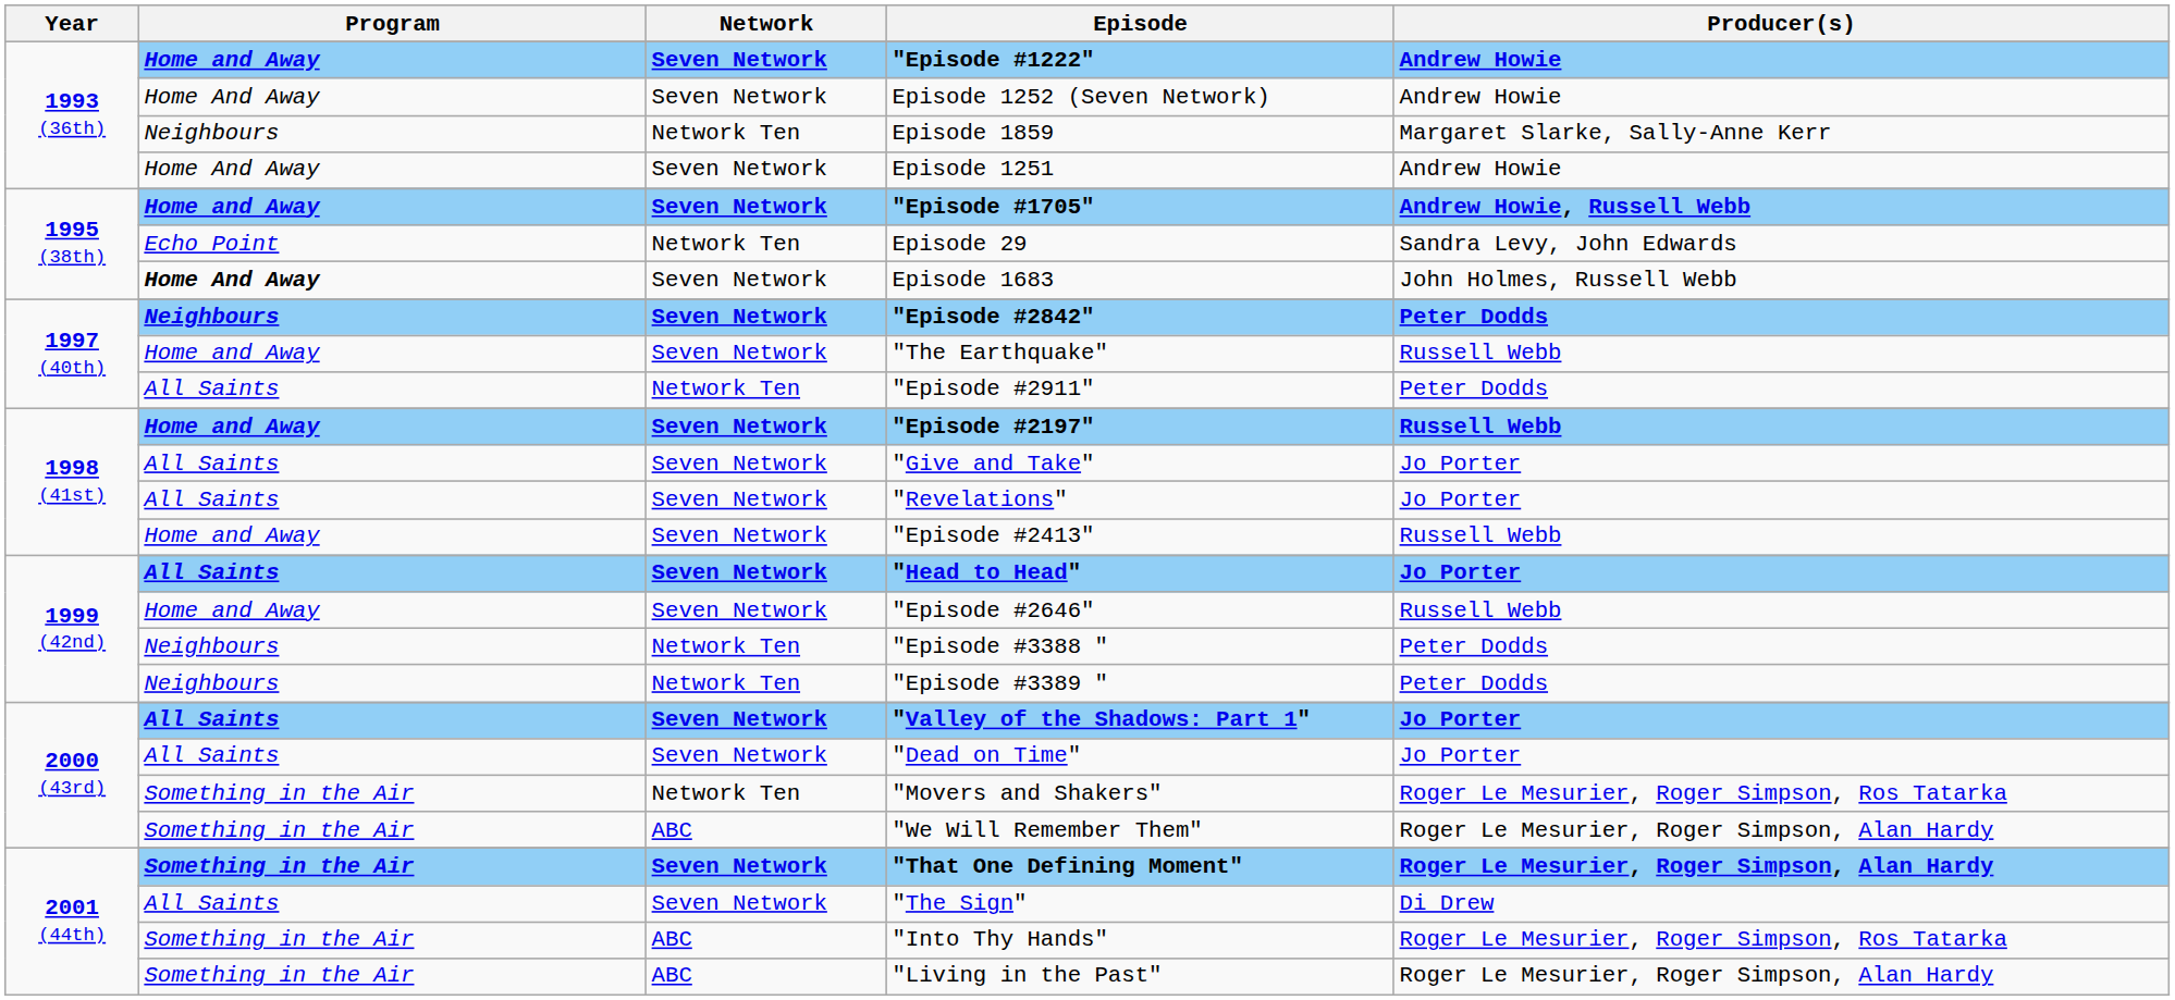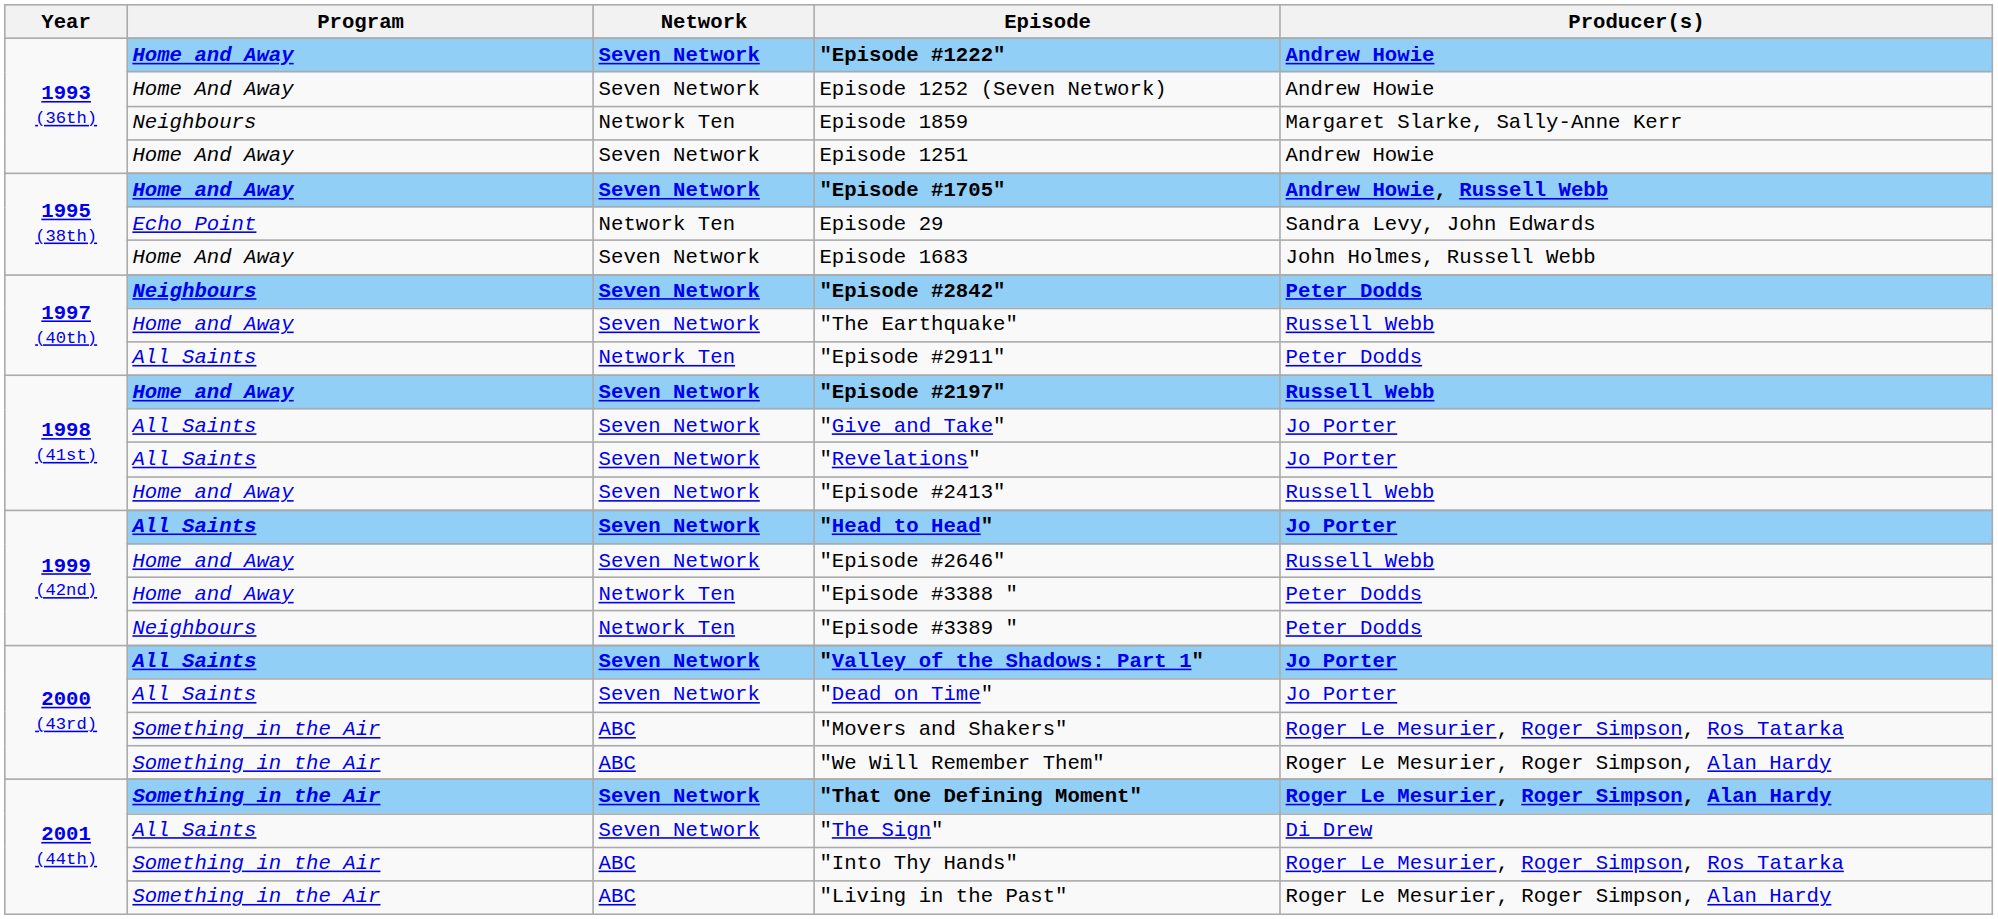 <table class="sortable wikitable">
 <tr>
 <th width="5%">Year</th>
 <th width="19%">Program</th>
 <th width="9%">Network</th>
 <th width="19%">Episode</th>
 <th width="29%">Producer(s)</th>
 </tr>
 <tr>
 <td rowspan=5 align="center"><strong><a href='#'>1993</a></strong><br><small><a href='#'>(36th)</a></small></td>
 </tr>
 <tr style="background:#91CFF6">
 <td><strong><em><a href='#'>Home and Away</a></em></strong></td>
 <td><strong><a href='#'>Seven Network</a></strong></td>
 <td><strong>"Episode #1222"</strong></td>
 <td><strong><a href='#'>Andrew Howie</a></strong></td>
 </tr>
 <tr>
 <td><em>Home And Away</em></td>
 <td>Seven Network</td>
 <td>Episode 1252 (Seven Network)</td>
 <td>Andrew Howie</td>
 </tr>
 <tr>
 <td><em>Neighbours</em></td>
 <td>Network Ten</td>
 <td>Episode 1859</td>
 <td>Margaret Slarke, Sally-Anne Kerr</td>
 </tr>
 <tr>
 <td><em>Home And Away</em></td>
 <td>Seven Network</td>
 <td>Episode 1251</td>
 <td>Andrew Howie</td>
 </tr>
 <tr>
 <td rowspan=4 align="center"><strong><a href='#'>1995</a></strong><br><small><a href='#'>(38th)</a></small></td>
 </tr>
 <tr style="background:#91CFF6">
 <td><strong><em><a href='#'>Home and Away</a></em></strong></td>
 <td><strong><a href='#'>Seven Network</a></strong></td>
 <td><strong>"Episode #1705"</strong></td>
 <td><strong><a href='#'>Andrew Howie</a>, <a href='#'>Russell Webb</a></strong></td>
 </tr>
 <tr>
 <td><em><a href='#'>Echo Point</a></em></td>
 <td>Network Ten</td>
 <td>Episode 29</td>
 <td>Sandra Levy, John Edwards</td>
 </tr>
 <tr>
-<td><strong><em>Home And Away</em></strong></td>
+<td><em>Home And Away</em></td>
 <td>Seven Network</td>
 <td>Episode 1683</td>
 <td>John Holmes, Russell Webb</td>
 </tr>
 <tr>
 <td rowspan=4 align="center"><strong><a href='#'>1997</a></strong><br><small><a href='#'>(40th)</a></small></td>
 </tr>
 <tr style="background:#91CFF6">
 <td><strong><em><a href='#'>Neighbours</a></em></strong></td>
 <td><strong><a href='#'>Seven Network</a></strong></td>
 <td><strong>"Episode #2842"</strong></td>
 <td><strong><a href='#'>Peter Dodds</a></strong></td>
 </tr>
 <tr>
 <td><em><a href='#'>Home and Away</a></em></td>
 <td><a href='#'>Seven Network</a></td>
 <td>"The Earthquake"</td>
 <td><a href='#'>Russell Webb</a></td>
 </tr>
 <tr>
 <td><em><a href='#'>All Saints</a></em></td>
 <td><a href='#'>Network Ten</a></td>
 <td>"Episode #2911"</td>
 <td><a href='#'>Peter Dodds</a></td>
 </tr>
 <tr>
 <td rowspan=5 align="center"><strong><a href='#'>1998</a></strong><br><small><a href='#'>(41st)</a></small></td>
 </tr>
 <tr style="background:#91CFF6">
 <td><strong><em><a href='#'>Home and Away</a></em></strong></td>
 <td><strong><a href='#'>Seven Network</a></strong></td>
 <td><strong>"Episode #2197"</strong></td>
 <td><strong><a href='#'>Russell Webb</a></strong></td>
 </tr>
 <tr>
 <td><em><a href='#'>All Saints</a></em></td>
 <td><a href='#'>Seven Network</a></td>
 <td>"<a href='#'>Give and Take</a>"</td>
 <td><a href='#'>Jo Porter</a></td>
 </tr>
 <tr>
 <td><em><a href='#'>All Saints</a></em></td>
 <td><a href='#'>Seven Network</a></td>
 <td>"<a href='#'>Revelations</a>"</td>
 <td><a href='#'>Jo Porter</a></td>
 </tr>
 <tr>
 <td><em><a href='#'>Home and Away</a></em></td>
 <td><a href='#'>Seven Network</a></td>
 <td>"Episode #2413"</td>
 <td><a href='#'>Russell Webb</a></td>
 </tr>
 <tr>
 <td rowspan=5 align="center"><strong><a href='#'>1999</a></strong><br><small><a href='#'>(42nd)</a></small></td>
 </tr>
 <tr style="background:#91CFF6">
 <td><strong><em><a href='#'>All Saints</a></em></strong></td>
 <td><strong><a href='#'>Seven Network</a></strong></td>
 <td><strong>"<a href='#'>Head to Head</a>"</strong></td>
 <td><strong><a href='#'>Jo Porter</a></strong></td>
 </tr>
 <tr>
 <td><em><a href='#'>Home and Away</a></em></td>
 <td><a href='#'>Seven Network</a></td>
 <td>"Episode #2646"</td>
 <td><a href='#'>Russell Webb</a></td>
 </tr>
 <tr>
-<td><em><a href='#'>Neighbours</a></em></td>
+<td><em><a href='#'>Home and Away</a></em></td>
 <td><a href='#'>Network Ten</a></td>
 <td>"Episode #3388 "</td>
 <td><a href='#'>Peter Dodds</a></td>
 </tr>
 <tr>
 <td><em><a href='#'>Neighbours</a></em></td>
 <td><a href='#'>Network Ten</a></td>
 <td>"Episode #3389 "</td>
 <td><a href='#'>Peter Dodds</a></td>
 </tr>
 <tr>
 <td rowspan=5 align="center"><strong><a href='#'>2000</a></strong><br><small><a href='#'>(43rd)</a></small></td>
 </tr>
 <tr style="background:#91CFF6">
 <td><strong><em><a href='#'>All Saints</a></em></strong></td>
 <td><strong><a href='#'>Seven Network</a></strong></td>
 <td><strong>"<a href='#'>Valley of the Shadows: Part 1</a>"</strong></td>
 <td><strong><a href='#'>Jo Porter</a></strong></td>
 </tr>
 <tr>
 <td><em><a href='#'>All Saints</a></em></td>
 <td><a href='#'>Seven Network</a></td>
 <td>"<a href='#'>Dead on Time</a>"</td>
 <td><a href='#'>Jo Porter</a></td>
 </tr>
 <tr>
 <td><em><a href='#'>Something in the Air</a></em></td>
-<td>Network Ten</td>
+<td><a href='#'>ABC</a></td>
 <td>"Movers and Shakers"</td>
 <td><a href='#'>Roger Le Mesurier</a>, <a href='#'>Roger Simpson</a>, <a href='#'>Ros Tatarka</a></td>
 </tr>
 <tr>
 <td><em><a href='#'>Something in the Air</a></em></td>
 <td><a href='#'>ABC</a></td>
 <td>"We Will Remember Them"</td>
 <td>Roger Le Mesurier, Roger Simpson, <a href='#'>Alan Hardy</a></td>
 </tr>
 <tr>
 <td rowspan=5 align="center"><strong><a href='#'>2001</a></strong><br><small><a href='#'>(44th)</a></small></td>
 </tr>
 <tr style="background:#91CFF6">
 <td><strong><em><a href='#'>Something in the Air</a></em></strong></td>
 <td><strong><a href='#'>Seven Network</a></strong></td>
 <td><strong>"That One Defining Moment"</strong></td>
 <td><strong><a href='#'>Roger Le Mesurier</a>, <a href='#'>Roger Simpson</a>, <a href='#'>Alan Hardy</a></strong></td>
 </tr>
 <tr>
 <td><em><a href='#'>All Saints</a></em></td>
 <td><a href='#'>Seven Network</a></td>
 <td>"<a href='#'>The Sign</a>"</td>
 <td><a href='#'>Di Drew</a></td>
 </tr>
 <tr>
 <td><em><a href='#'>Something in the Air</a></em></td>
 <td><a href='#'>ABC</a></td>
 <td>"Into Thy Hands"</td>
 <td><a href='#'>Roger Le Mesurier</a>, <a href='#'>Roger Simpson</a>, <a href='#'>Ros Tatarka</a></td>
 </tr>
 <tr>
 <td><em><a href='#'>Something in the Air</a></em></td>
 <td><a href='#'>ABC</a></td>
 <td>"Living in the Past"</td>
 <td>Roger Le Mesurier, Roger Simpson, <a href='#'>Alan Hardy</a></td>
 </tr>
 </table>
